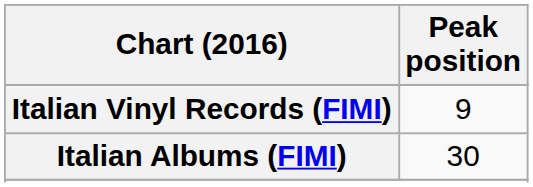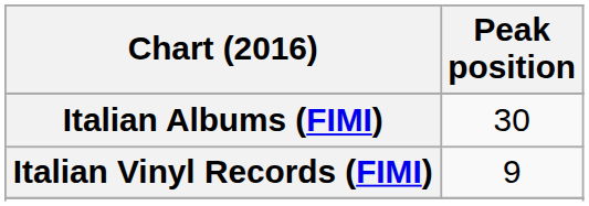 <table class="wikitable sortable plainrowheaders" style="text-align:center">
 <tr>
 <th scope="col">Chart (2016)</th>
 <th scope="col">Peak<br> position</th>
 </tr>
 <tr>
 </tr>
 <tr>
 </tr>
 <tr>
 </tr>
 <tr>
 </tr>
 <tr>
 </tr>
 <tr>
 </tr>
 <tr>
 </tr>
 <tr>
+<th scope="row">Italian Albums (<a href='#'>FIMI</a>)</th>
+<td>30</td>
+</tr>
+<tr>
 <th scope="row">Italian Vinyl Records (<a href='#'>FIMI</a>)</th>
 <td>9</td>
-</tr>
-<tr>
-<th scope="row">Italian Albums (<a href='#'>FIMI</a>)</th>
-<td>30</td>
 </tr>
 <tr>
 </tr>
 <tr>
 </tr>
 <tr>
 </tr>
 <tr>
 </tr>
 </table>
